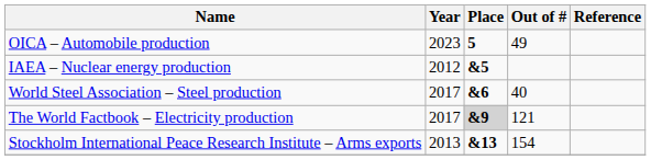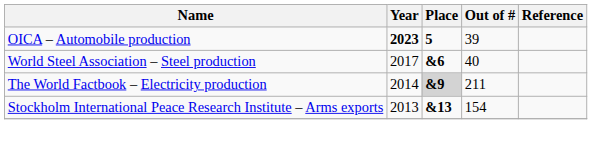 <table class="wikitable sortable" style="text-align:left">
 <tr>
 <th>Name</th>
 <th>Year</th>
 <th>Place</th>
 <th>Out of #</th>
 <th>Reference</th>
 </tr>
 <tr>
 <td><a href='#'>OICA</a> – <a href='#'>Automobile production</a></td>
-<td>2023</td>
+<td><strong>2023</strong></td>
 <td><strong>5</strong></td>
-<td>49</td>
-<td></td>
-</tr>
-<tr>
-<td><a href='#'>IAEA</a> – <a href='#'>Nuclear energy production</a></td>
-<td>2012</td>
-<td><strong><span>&</span>5</strong></td>
-<td></td>
+<td>39</td>
 <td></td>
 </tr>
 <tr>
 <td><a href='#'>World Steel Association</a> – <a href='#'>Steel production</a></td>
 <td>2017</td>
 <td><strong><span>&</span>6</strong></td>
 <td>40</td>
 <td></td>
 </tr>
 <tr>
 <td><a href='#'>The World Factbook</a> – <a href='#'>Electricity production</a></td>
-<td>2017</td>
+<td>2014</td>
 <td style="background: lightgrey;"><strong><span>&</span>9</strong></td>
-<td>121</td>
+<td>211</td>
 <td></td>
 </tr>
 <tr>
 <td><a href='#'>Stockholm International Peace Research Institute</a> – <a href='#'>Arms exports</a></td>
 <td>2013</td>
 <td><strong><span>&</span>13</strong></td>
 <td>154</td>
 <td> </td>
 </tr>
 <tr>
 </tr>
 </table>
